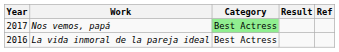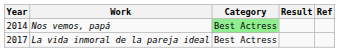 <table class="wikitable">
 <tr>
 <th>Year</th>
 <th>Work</th>
 <th>Category</th>
 <th>Result</th>
 <th>Ref</th>
 </tr>
 <tr>
-<td>2017</td>
+<td>2014</td>
 <td><em>Nos vemos, papá</em></td>
 <td style="background: lightgreen;">Best Actress</td>
 <td></td>
 <td></td>
 </tr>
 <tr>
-<td>2016</td>
+<td>2017</td>
 <td><em>La vida inmoral de la pareja ideal</em></td>
 <td>Best Actress</td>
 <td></td>
 <td></td>
 </tr>
 </table>
